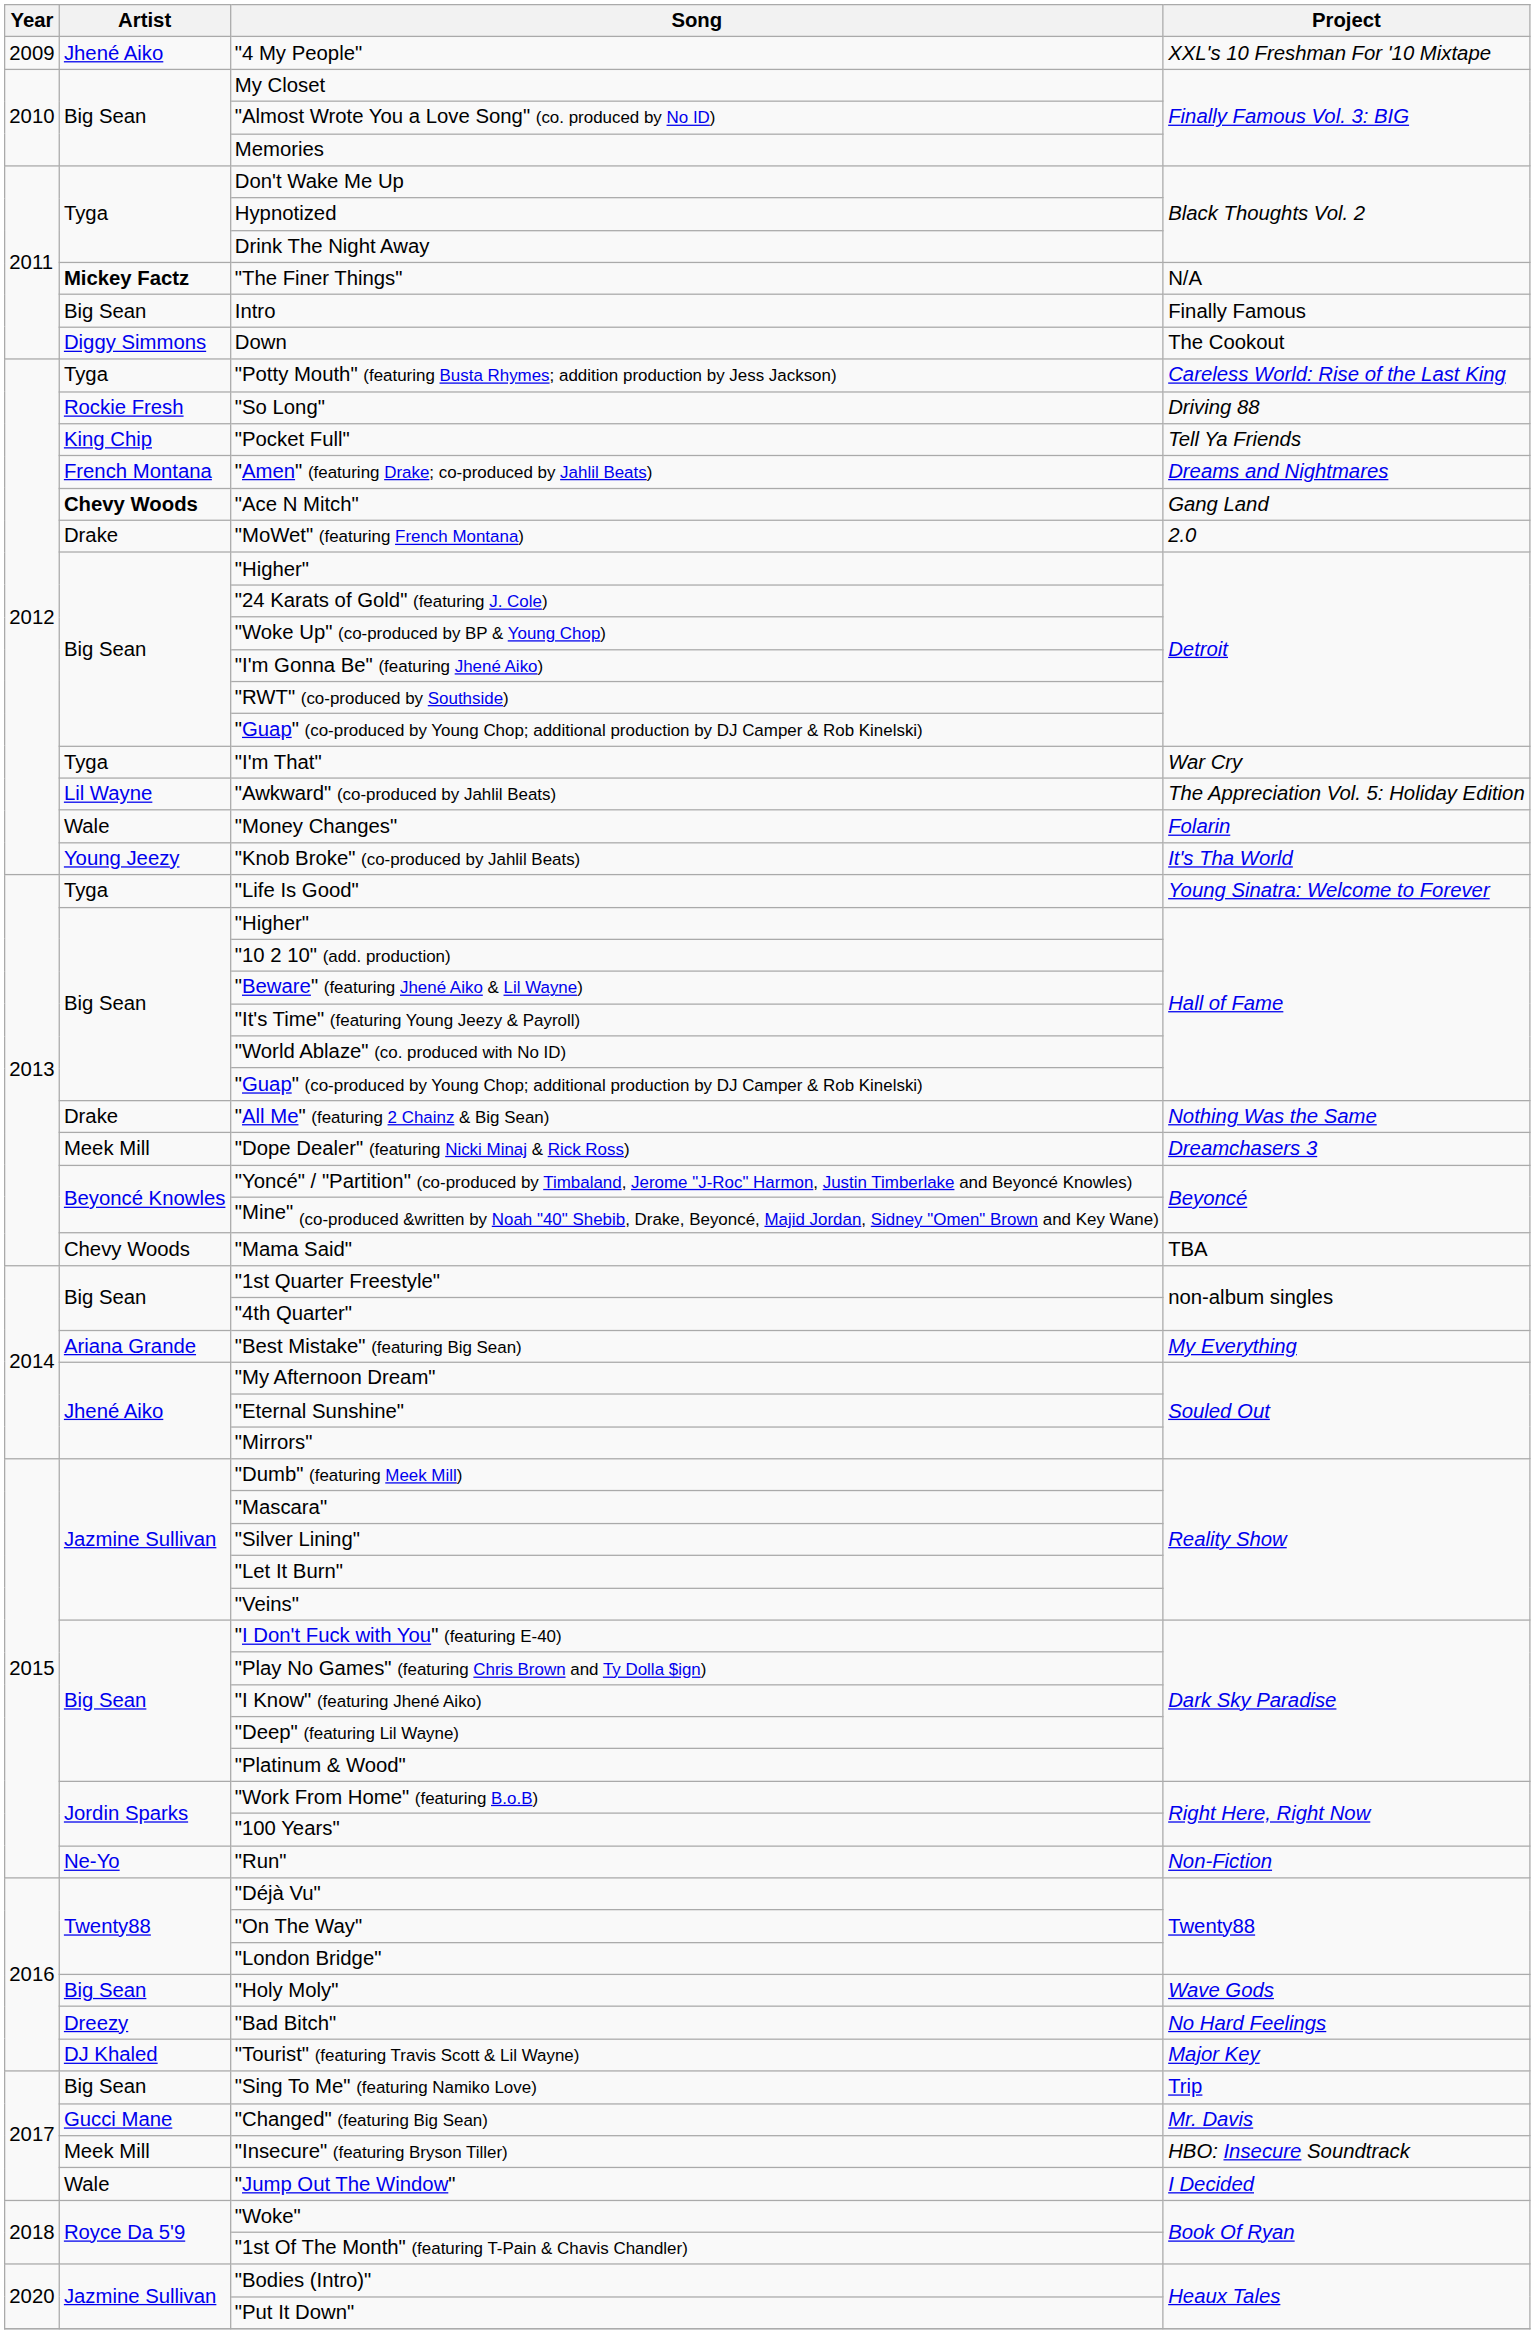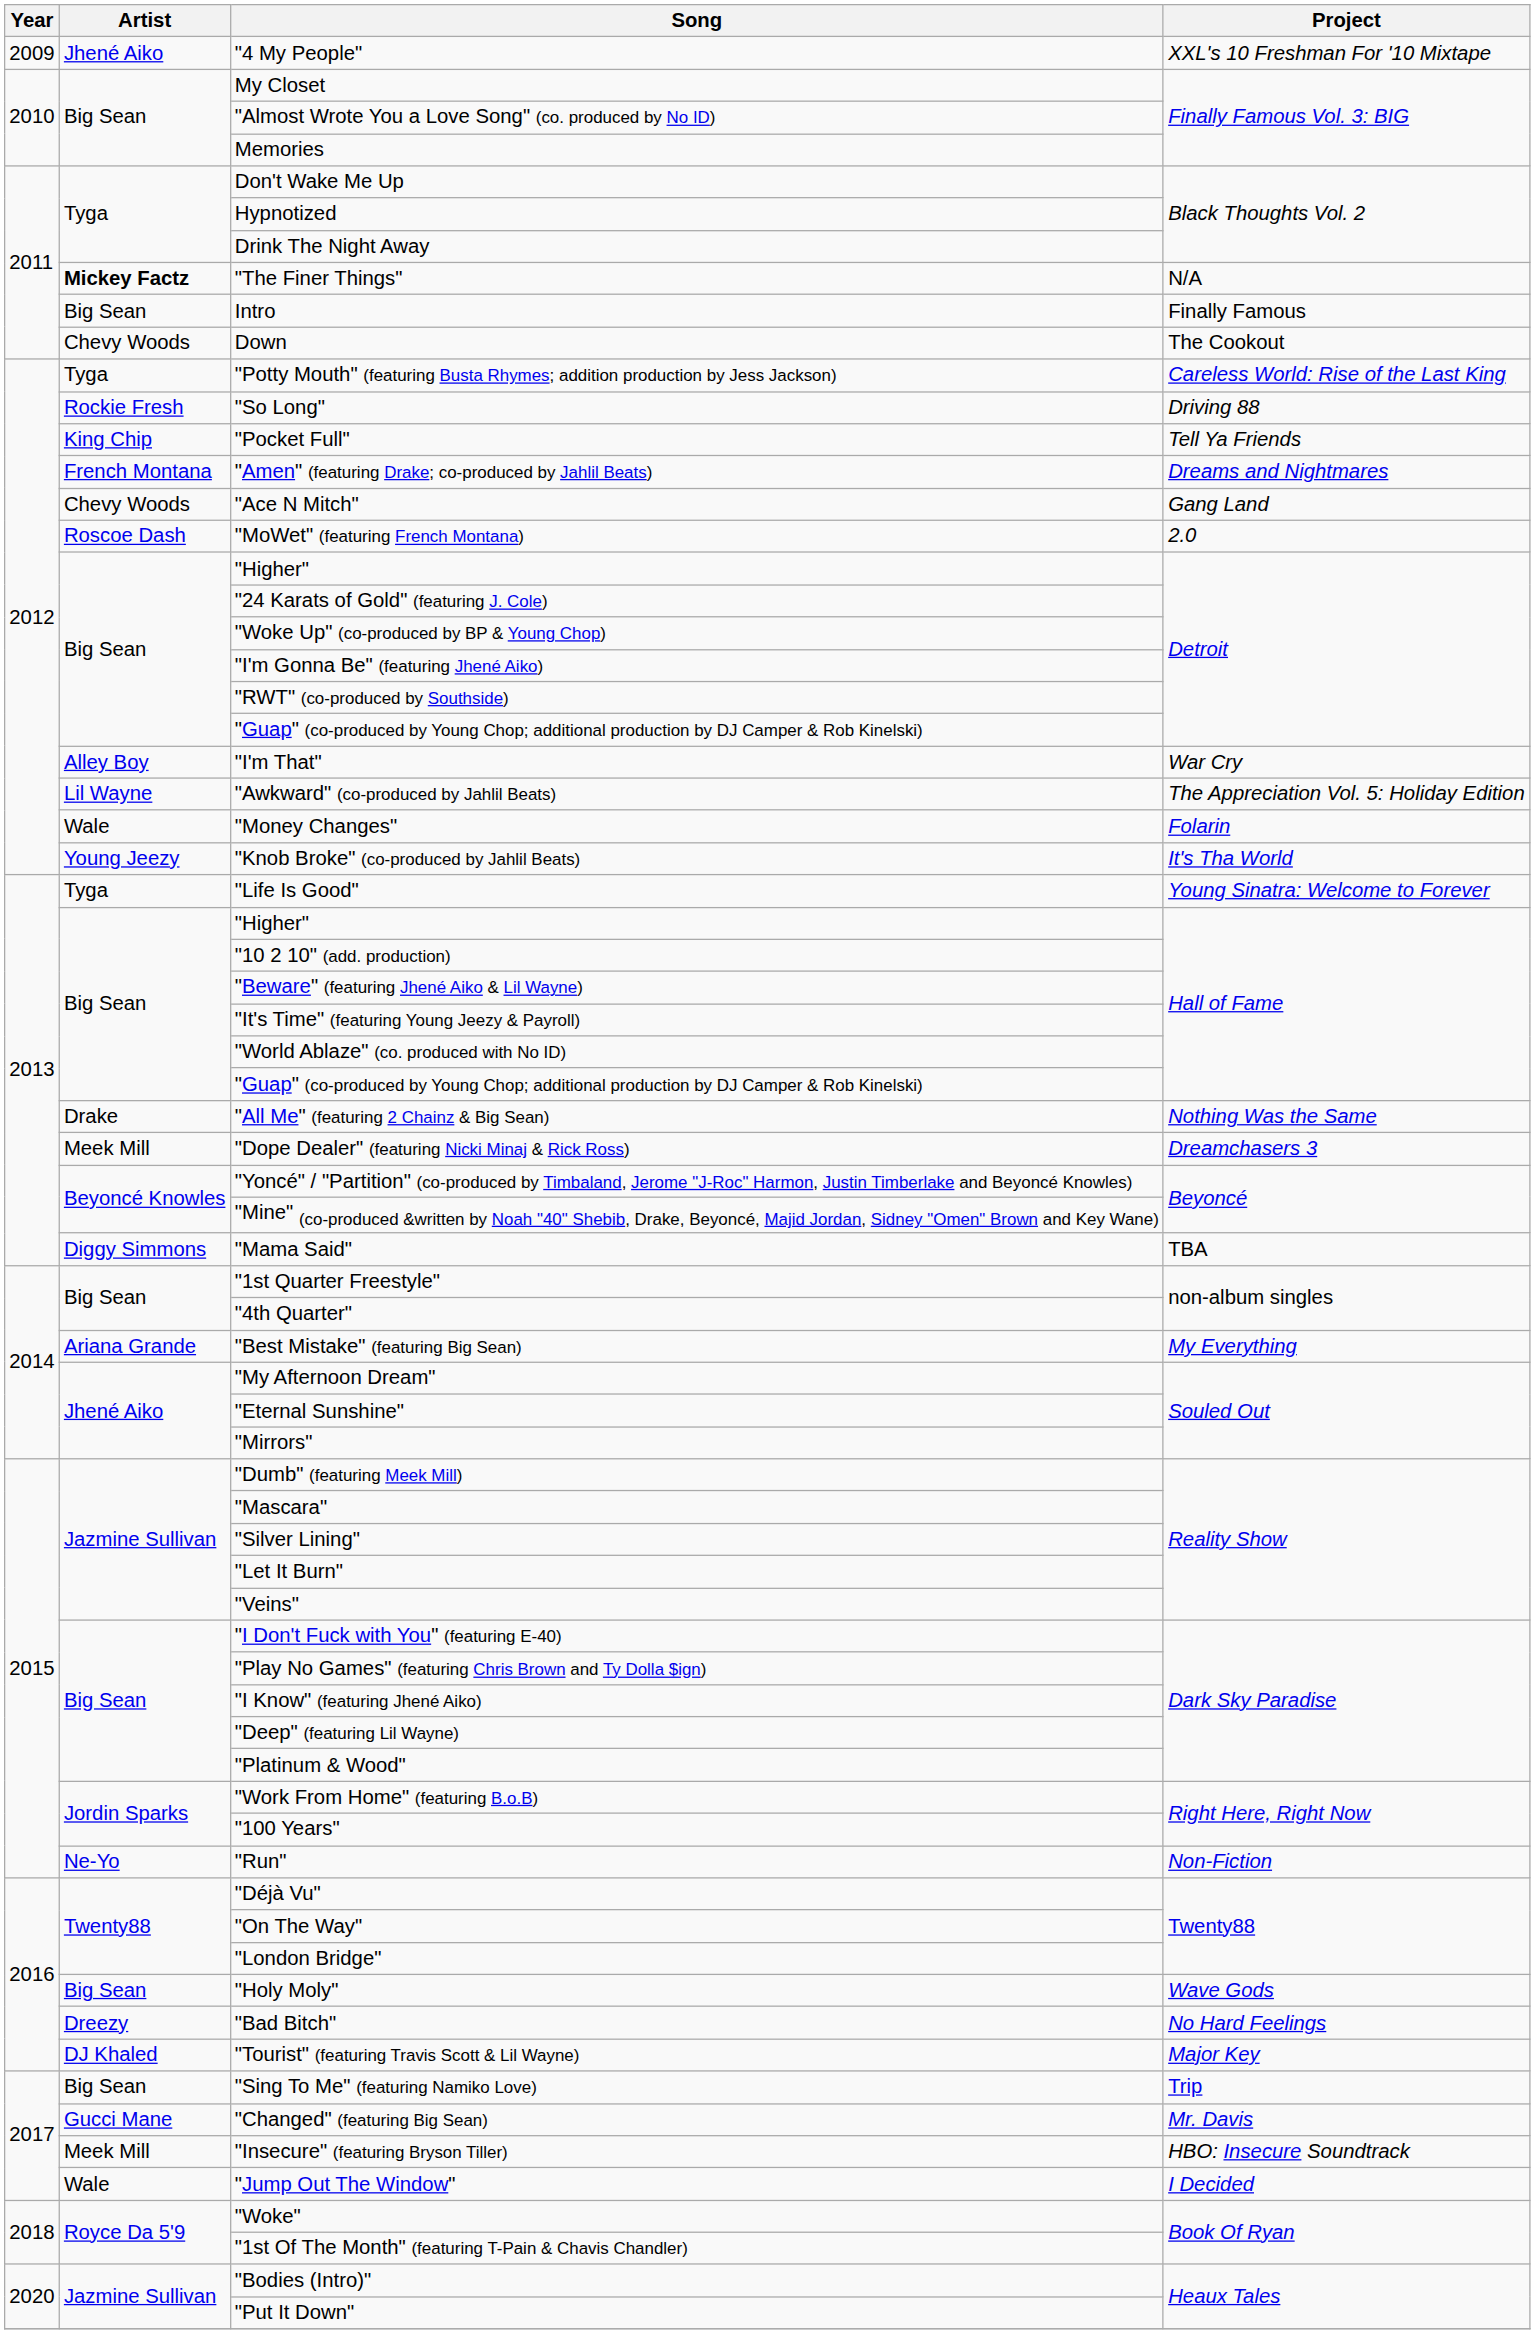 <table class="wikitable">
 <tr>
 <th>Year</th>
 <th>Artist</th>
 <th>Song</th>
 <th>Project</th>
 </tr>
 <tr>
 <td>2009</td>
 <td><a href='#'>Jhené Aiko</a></td>
 <td>"4 My People"</td>
 <td><em>XXL's 10 Freshman For '10 Mixtape</em></td>
 </tr>
 <tr>
 <td rowspan="3">2010</td>
 <td rowspan="3">Big Sean</td>
 <td>My Closet</td>
 <td rowspan="3"><em><a href='#'>Finally Famous Vol. 3: BIG</a></em></td>
 </tr>
 <tr>
 <td>"Almost Wrote You a Love Song" <small>(co. produced by <a href='#'>No ID</a>)</small></td>
 </tr>
 <tr>
 <td>Memories</td>
 </tr>
 <tr>
 <td rowspan="6">2011</td>
 <td rowspan="3">Tyga</td>
 <td>Don't Wake Me Up</td>
 <td rowspan="3"><em>Black Thoughts Vol. 2</em></td>
 </tr>
 <tr>
 <td>Hypnotized</td>
 </tr>
 <tr>
 <td>Drink The Night Away</td>
 </tr>
 <tr>
 <td><strong>Mickey Factz</strong></td>
 <td>"The Finer Things"</td>
 <td>N/A</td>
 </tr>
 <tr>
 <td>Big Sean</td>
 <td>Intro</td>
 <td>Finally Famous</td>
 </tr>
 <tr>
-<td><a href='#'>Diggy Simmons</a></td>
+<td>Chevy Woods</td>
 <td>Down</td>
 <td>The Cookout</td>
 </tr>
 <tr>
 <td rowspan="16">2012</td>
 <td>Tyga</td>
 <td>"Potty Mouth" <small>(featuring <a href='#'>Busta Rhymes</a>; addition production by Jess Jackson)</small></td>
 <td><em><a href='#'>Careless World: Rise of the Last King</a></em></td>
 </tr>
 <tr>
 <td><a href='#'>Rockie Fresh</a></td>
 <td>"So Long"</td>
 <td><em>Driving 88</em></td>
 </tr>
 <tr>
 <td><a href='#'>King Chip</a></td>
 <td>"Pocket Full"</td>
 <td><em>Tell Ya Friends</em></td>
 </tr>
 <tr>
 <td><a href='#'>French Montana</a></td>
 <td>"<a href='#'>Amen</a>" <small>(featuring <a href='#'>Drake</a>; co-produced by <a href='#'>Jahlil Beats</a>)</small></td>
 <td><em><a href='#'>Dreams and Nightmares</a></em></td>
 </tr>
 <tr>
-<td><strong>Chevy Woods</strong></td>
+<td>Chevy Woods</td>
 <td>"Ace N Mitch"</td>
 <td><em>Gang Land</em></td>
 </tr>
 <tr>
-<td>Drake</td>
+<td><a href='#'>Roscoe Dash</a></td>
 <td>"MoWet" <small>(featuring <a href='#'>French Montana</a>)</small></td>
 <td><em>2.0</em></td>
 </tr>
 <tr>
 <td rowspan="6">Big Sean</td>
 <td>"Higher"</td>
 <td rowspan="6"><em><a href='#'>Detroit</a></em></td>
 </tr>
 <tr>
 <td>"24 Karats of Gold" <small>(featuring <a href='#'>J. Cole</a>)</small></td>
 </tr>
 <tr>
 <td>"Woke Up" <small>(co-produced by BP & <a href='#'>Young Chop</a>)</small></td>
 </tr>
 <tr>
 <td>"I'm Gonna Be" <small>(featuring <a href='#'>Jhené Aiko</a>)</small></td>
 </tr>
 <tr>
 <td>"RWT" <small>(co-produced by <a href='#'>Southside</a>)</small></td>
 </tr>
 <tr>
 <td>"<a href='#'>Guap</a>" <small>(co-produced by Young Chop; additional production by DJ Camper & Rob Kinelski)</small></td>
 </tr>
 <tr>
-<td>Tyga</td>
+<td><a href='#'>Alley Boy</a></td>
 <td>"I'm That"</td>
 <td><em>War Cry</em></td>
 </tr>
 <tr>
 <td><a href='#'>Lil Wayne</a></td>
 <td>"Awkward" <small>(co-produced by Jahlil Beats)</small></td>
 <td><em>The Appreciation Vol. 5: Holiday Edition</em></td>
 </tr>
 <tr>
 <td>Wale</td>
 <td>"Money Changes"</td>
 <td><em><a href='#'>Folarin</a></em></td>
 </tr>
 <tr>
 <td><a href='#'>Young Jeezy</a></td>
 <td>"Knob Broke" <small>(co-produced by Jahlil Beats)</small></td>
 <td><em><a href='#'>It's Tha World</a></em></td>
 </tr>
 <tr>
 <td rowspan="12">2013</td>
 <td>Tyga</td>
 <td>"Life Is Good"</td>
 <td><em><a href='#'>Young Sinatra: Welcome to Forever</a></em></td>
 </tr>
 <tr>
 <td rowspan="6">Big Sean</td>
 <td>"Higher"</td>
 <td rowspan="6"><em><a href='#'>Hall of Fame</a></em></td>
 </tr>
 <tr>
 <td>"10 2 10" <small>(add. production)</small></td>
 </tr>
 <tr>
 <td>"<a href='#'>Beware</a>" <small>(featuring <a href='#'>Jhené Aiko</a> & <a href='#'>Lil Wayne</a>)</small> </td>
 </tr>
 <tr>
 <td>"It's Time" <small>(featuring Young Jeezy & Payroll)</small></td>
 </tr>
 <tr>
 <td>"World Ablaze" <small>(co. produced with No ID)</small></td>
 </tr>
 <tr>
 <td>"<a href='#'>Guap</a>" <small>(co-produced by Young Chop; additional production by DJ Camper & Rob Kinelski)</small></td>
 </tr>
 <tr>
 <td>Drake</td>
 <td>"<a href='#'>All Me</a>" <small>(featuring <a href='#'>2 Chainz</a> & Big Sean)</small> </td>
 <td><em><a href='#'>Nothing Was the Same</a></em></td>
 </tr>
 <tr>
 <td>Meek Mill</td>
 <td>"Dope Dealer" <small>(featuring <a href='#'>Nicki Minaj</a> & <a href='#'>Rick Ross</a>)</small></td>
 <td><em><a href='#'>Dreamchasers 3</a></em></td>
 </tr>
 <tr>
 <td rowspan="2"><a href='#'>Beyoncé Knowles</a></td>
 <td>"Yoncé" / "Partition" <small>(co-produced by <a href='#'>Timbaland</a>, <a href='#'>Jerome "J-Roc" Harmon</a>, <a href='#'>Justin Timberlake</a> and Beyoncé Knowles)</small></td>
 <td rowspan="2"><em><a href='#'>Beyoncé</a></em></td>
 </tr>
 <tr>
 <td>"Mine" <sub>(co-produced &written by  <a href='#'>Noah "40" Shebib</a>, Drake, Beyoncé, <a href='#'>Majid Jordan</a>, <a href='#'>Sidney "Omen" Brown</a> and Key Wane)</sub></td>
 </tr>
 <tr>
-<td>Chevy Woods</td>
+<td><a href='#'>Diggy Simmons</a></td>
 <td>"Mama Said" </td>
 <td>TBA</td>
 </tr>
 <tr>
 <td rowspan="6">2014</td>
 <td rowspan="2">Big Sean</td>
 <td>"1st Quarter Freestyle" </td>
 <td rowspan="2">non-album singles</td>
 </tr>
 <tr>
 <td>"4th Quarter"</td>
 </tr>
 <tr>
 <td><a href='#'>Ariana Grande</a></td>
 <td>"Best Mistake" <small>(featuring Big Sean)</small></td>
 <td><em><a href='#'>My Everything</a></em></td>
 </tr>
 <tr>
 <td rowspan="3"><a href='#'>Jhené Aiko</a></td>
 <td>"My Afternoon Dream"</td>
 <td rowspan="3"><em><a href='#'>Souled Out</a></em></td>
 </tr>
 <tr>
 <td>"Eternal Sunshine"</td>
 </tr>
 <tr>
 <td>"Mirrors"</td>
 </tr>
 <tr>
 <td rowspan="13">2015</td>
 <td rowspan="5"><a href='#'>Jazmine Sullivan</a></td>
 <td>"Dumb" <small>(featuring <a href='#'>Meek Mill</a>)</small> </td>
 <td rowspan="5"><em><a href='#'>Reality Show</a></em></td>
 </tr>
 <tr>
 <td>"Mascara"</td>
 </tr>
 <tr>
 <td>"Silver Lining"</td>
 </tr>
 <tr>
 <td>"Let It Burn"</td>
 </tr>
 <tr>
 <td>"Veins"</td>
 </tr>
 <tr>
 <td rowspan="5"><a href='#'>Big Sean</a></td>
 <td>"<a href='#'>I Don't Fuck with You</a>" <small>(featuring E-40)</small> </td>
 <td rowspan="5"><em><a href='#'>Dark Sky Paradise</a></em></td>
 </tr>
 <tr>
 <td>"Play No Games" <small>(featuring <a href='#'>Chris Brown</a> and <a href='#'>Ty Dolla $ign</a>)</small> </td>
 </tr>
 <tr>
 <td>"I Know" <small>(featuring Jhené Aiko)</small> </td>
 </tr>
 <tr>
 <td>"Deep" <small>(featuring Lil Wayne)</small> </td>
 </tr>
 <tr>
 <td>"Platinum & Wood"</td>
 </tr>
 <tr>
 <td rowspan="2"><a href='#'>Jordin Sparks</a></td>
 <td>"Work From Home" <small>(featuring <a href='#'>B.o.B</a>)</small></td>
 <td rowspan="2"><em><a href='#'>Right Here, Right Now</a> </em></td>
 </tr>
 <tr>
 <td>"100 Years"</td>
 </tr>
 <tr>
 <td><a href='#'>Ne-Yo</a></td>
 <td>"Run"</td>
 <td><em><a href='#'>Non-Fiction</a></em></td>
 </tr>
 <tr>
 <td rowspan="6">2016</td>
 <td rowspan="3"><a href='#'>Twenty88</a></td>
 <td>"Déjà Vu"</td>
 <td rowspan="3"><a href='#'>Twenty88</a></td>
 </tr>
 <tr>
 <td>"On The Way"</td>
 </tr>
 <tr>
 <td>"London Bridge"</td>
 </tr>
 <tr>
 <td><a href='#'>Big Sean</a></td>
 <td>"Holy Moly"</td>
 <td><em><a href='#'>Wave Gods</a></em></td>
 </tr>
 <tr>
 <td><a href='#'>Dreezy</a></td>
 <td>"Bad Bitch"</td>
 <td><em><a href='#'>No Hard Feelings</a></em></td>
 </tr>
 <tr>
 <td><a href='#'>DJ Khaled</a></td>
 <td>"Tourist" <small>(featuring Travis Scott & Lil Wayne)</small></td>
 <td><em><a href='#'>Major Key</a></em></td>
 </tr>
 <tr>
 <td rowspan="4">2017</td>
 <td>Big Sean</td>
 <td>"Sing To Me" <small>(featuring Namiko Love)</small></td>
 <td><a href='#'>Trip</a></td>
 </tr>
 <tr>
 <td><a href='#'>Gucci Mane</a></td>
 <td>"Changed" <small>(featuring Big Sean)</small></td>
 <td><em><a href='#'>Mr. Davis</a></em></td>
 </tr>
 <tr>
 <td>Meek Mill</td>
 <td>"Insecure" <small>(featuring Bryson Tiller)</small></td>
 <td><em>HBO: <a href='#'>Insecure</a> Soundtrack</em></td>
 </tr>
 <tr>
 <td>Wale</td>
 <td>"<a href='#'>Jump Out The Window</a>"</td>
 <td><em><a href='#'>I Decided</a></em></td>
 </tr>
 <tr>
 <td rowspan="2">2018</td>
 <td rowspan="2"><a href='#'>Royce Da 5'9</a></td>
 <td>"Woke"</td>
 <td rowspan="2"><em><a href='#'>Book Of Ryan</a></em></td>
 </tr>
 <tr>
 <td>"1st Of The Month" <small>(featuring T-Pain & Chavis Chandler)</small></td>
 </tr>
 <tr>
 <td rowspan="2">2020</td>
 <td rowspan="2"><a href='#'>Jazmine Sullivan</a></td>
 <td>"Bodies (Intro)"</td>
 <td rowspan="2"><em><a href='#'>Heaux Tales</a></em></td>
 </tr>
 <tr>
 <td>"Put It Down"</td>
 </tr>
 <tr>
 </tr>
 </table>
